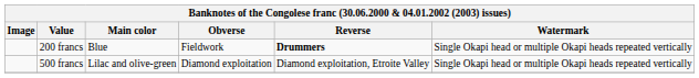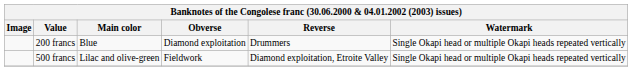 <table class="wikitable" style="font-size: 90%">
 <tr>
 <th colspan="6">Banknotes of the Congolese franc (30.06.2000 & 04.01.2002 (2003) issues)</th>
 </tr>
 <tr>
 <th>Image</th>
 <th>Value</th>
 <th>Main color</th>
 <th>Obverse</th>
 <th>Reverse</th>
 <th>Watermark</th>
 </tr>
 <tr>
 <td></td>
 <td>200 francs</td>
 <td>Blue</td>
-<td>Fieldwork</td>
-<td><strong>Drummers</strong></td>
+<td>Diamond exploitation</td>
+<td>Drummers</td>
 <td>Single Okapi head or multiple Okapi heads repeated vertically</td>
 </tr>
 <tr>
 <td></td>
 <td>500 francs</td>
 <td>Lilac and olive-green</td>
-<td>Diamond exploitation</td>
+<td>Fieldwork</td>
 <td>Diamond exploitation, Etroite Valley</td>
 <td>Single Okapi head or multiple Okapi heads repeated vertically</td>
 </tr>
 <tr>
 </tr>
 </table>
